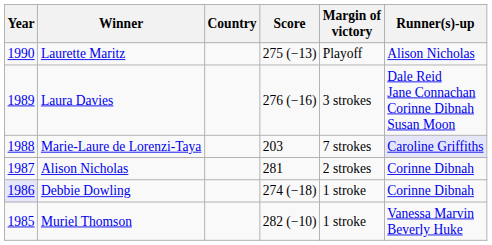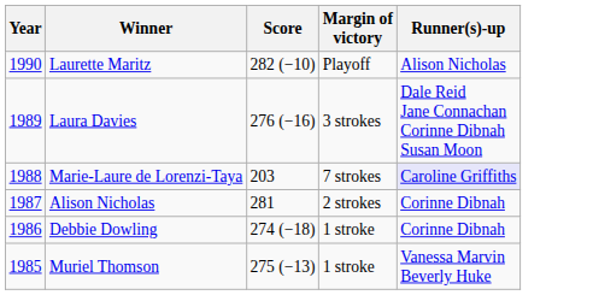 <table class=wikitable style="font-size:95%">
 <tr>
 <th>Year</th>
 <th>Winner</th>
-<th>Country</th>
 <th>Score</th>
 <th>Margin of<br>victory</th>
 <th>Runner(s)-up</th>
 </tr>
 <tr>
 <td><a href='#'>1990</a></td>
 <td><a href='#'>Laurette Maritz</a></td>
-<td></td>
-<td>275 (−13)</td>
+<td>282 (−10)</td>
 <td>Playoff</td>
 <td> <a href='#'>Alison Nicholas</a></td>
 </tr>
 <tr>
 <td><a href='#'>1989</a></td>
 <td><a href='#'>Laura Davies</a></td>
-<td></td>
 <td>276 (−16)</td>
 <td>3 strokes</td>
 <td> <a href='#'>Dale Reid</a><br> <a href='#'>Jane Connachan</a><br> <a href='#'>Corinne Dibnah</a><br> <a href='#'>Susan Moon</a></td>
 </tr>
 <tr>
 <td><a href='#'>1988</a></td>
 <td><a href='#'>Marie-Laure de Lorenzi-Taya</a></td>
-<td></td>
 <td>203</td>
 <td>7 strokes</td>
 <td style="background: lavender;"> <a href='#'>Caroline Griffiths</a></td>
 </tr>
 <tr>
 <td><a href='#'>1987</a></td>
 <td><a href='#'>Alison Nicholas</a></td>
-<td></td>
 <td>281</td>
 <td>2 strokes</td>
 <td> <a href='#'>Corinne Dibnah</a></td>
 </tr>
 <tr>
-<td style="background: lavender;"><a href='#'>1986</a></td>
+<td><a href='#'>1986</a></td>
 <td><a href='#'>Debbie Dowling</a></td>
-<td></td>
 <td>274 (−18)</td>
 <td>1 stroke</td>
 <td> <a href='#'>Corinne Dibnah</a></td>
 </tr>
 <tr>
 <td><a href='#'>1985</a></td>
 <td><a href='#'>Muriel Thomson</a></td>
-<td></td>
-<td>282 (−10)</td>
+<td>275 (−13)</td>
 <td>1 stroke</td>
 <td> <a href='#'>Vanessa Marvin</a><br> <a href='#'>Beverly Huke</a></td>
 </tr>
 </table>
